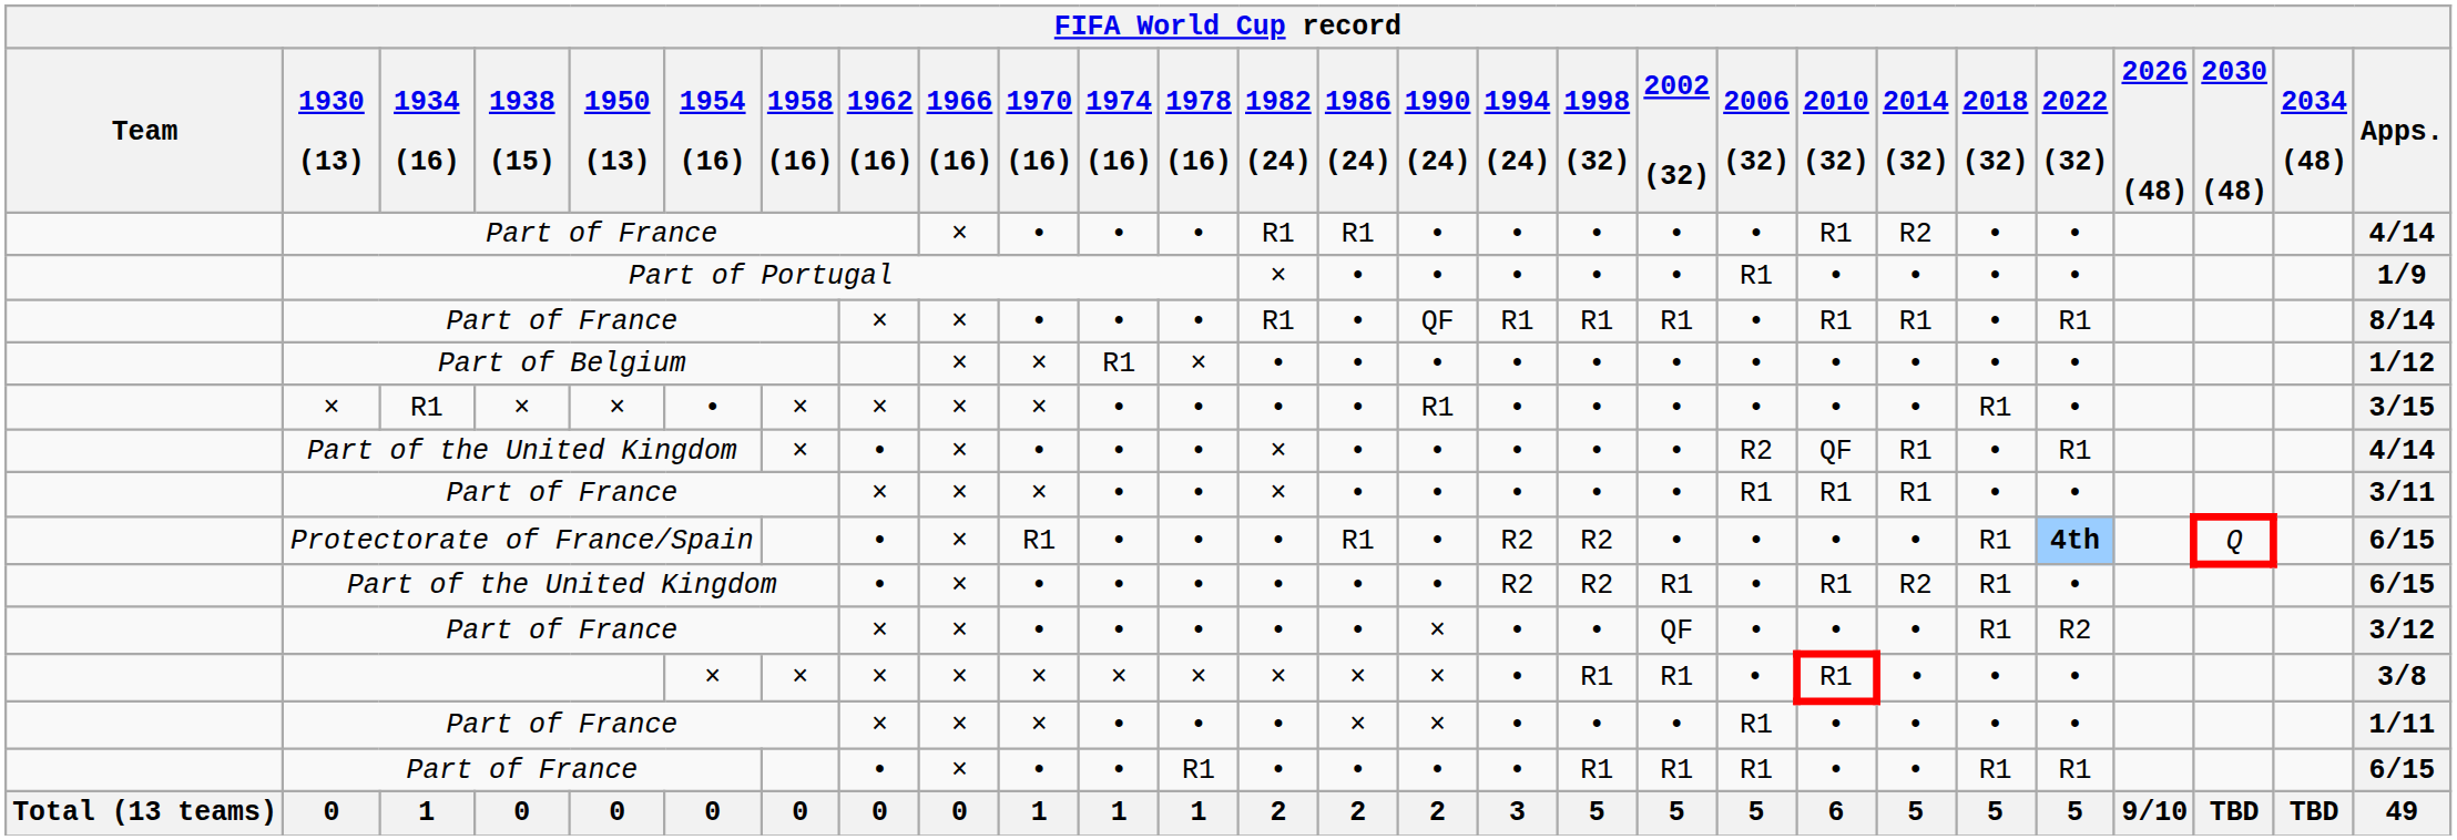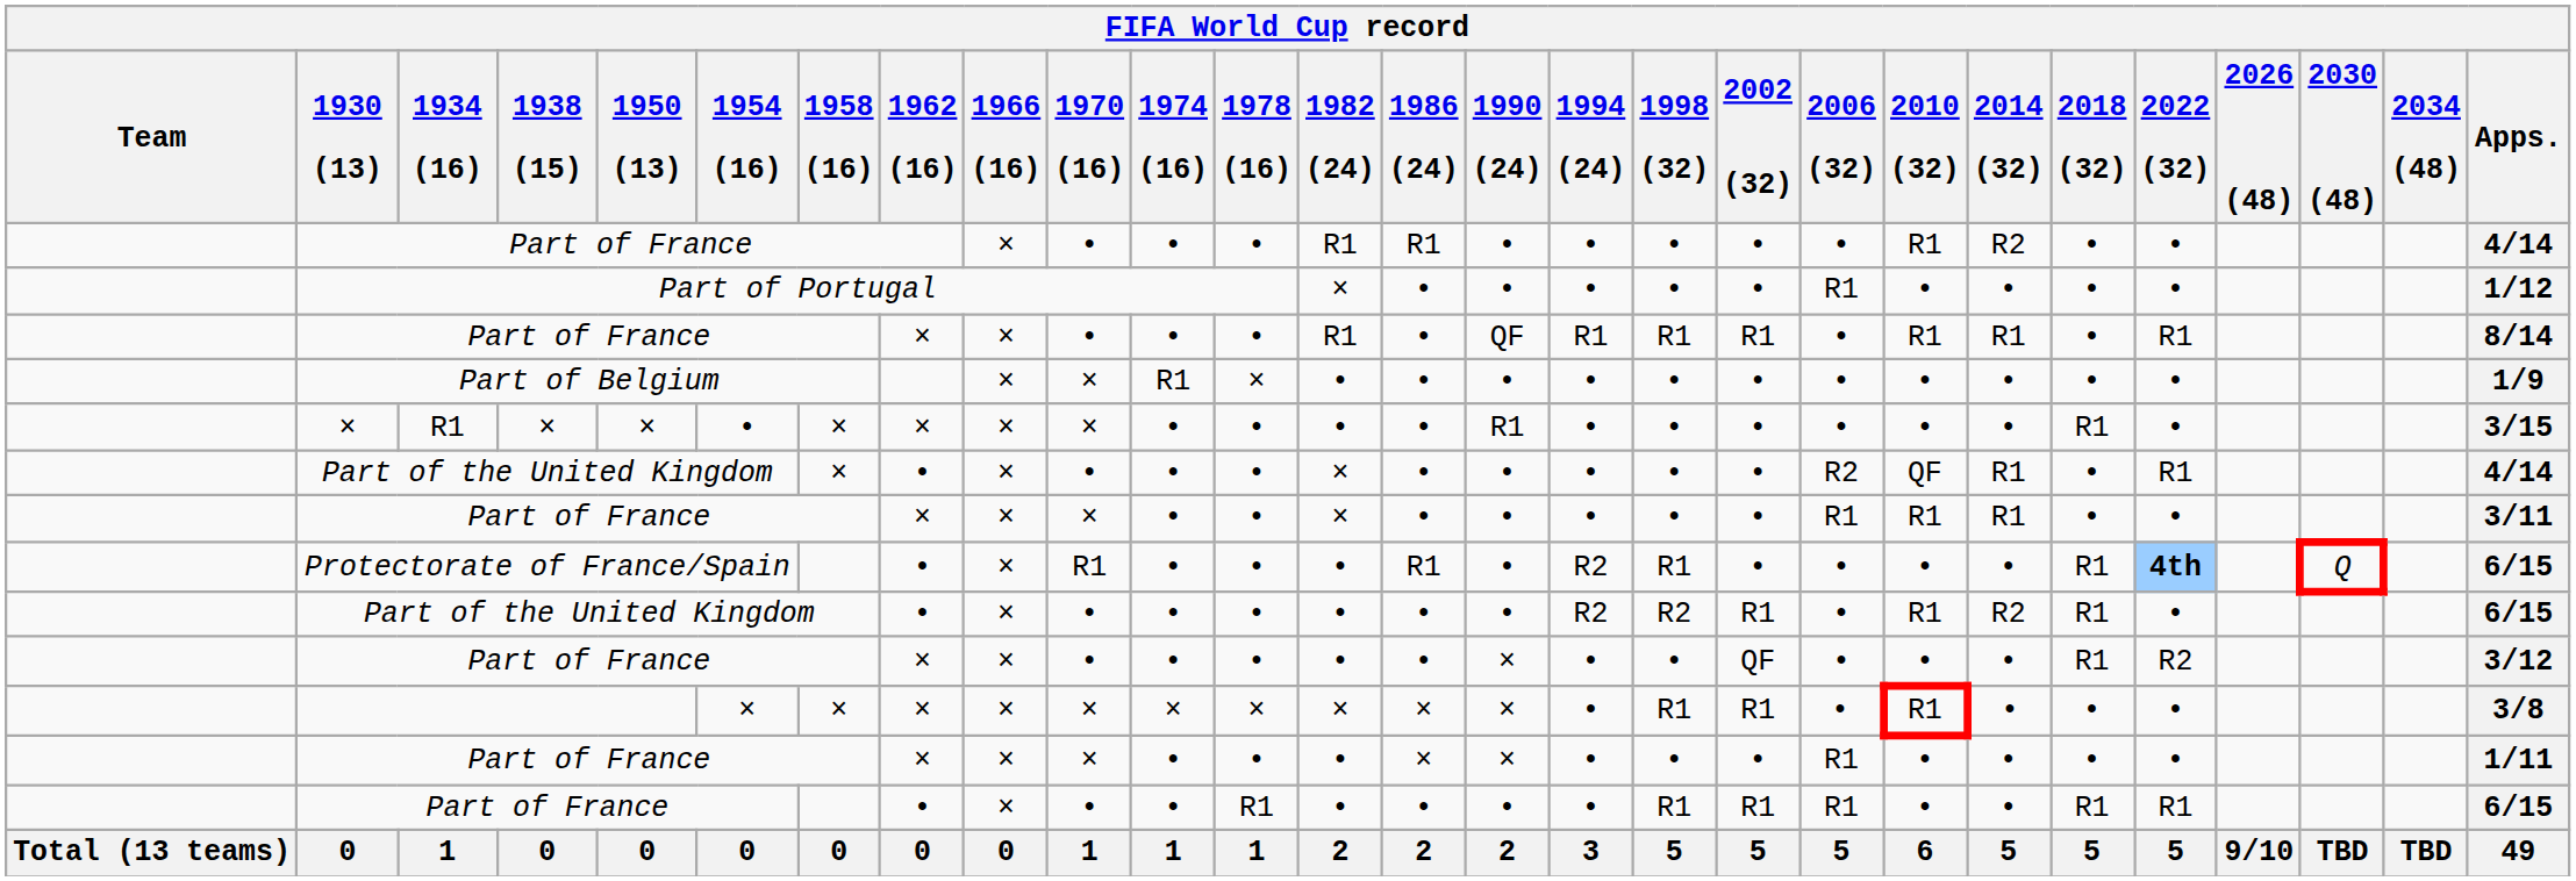 <table class="wikitable" style="text-align:center; font-size:85%">
 <tr>
 <th colspan=27><a href='#'>FIFA World Cup</a> record</th>
 </tr>
 <tr>
 <th>Team</th>
 <th><a href='#'>1930</a><br><br>(13)</th>
 <th><a href='#'>1934</a><br><br>(16)</th>
 <th><a href='#'>1938</a><br><br>(15)</th>
 <th><a href='#'>1950</a><br><br>(13)</th>
 <th><a href='#'>1954</a><br><br>(16)</th>
 <th><a href='#'>1958</a><br><br>(16)</th>
 <th><a href='#'>1962</a><br><br>(16)</th>
 <th><a href='#'>1966</a><br><br>(16)</th>
 <th><a href='#'>1970</a><br><br>(16)</th>
 <th><a href='#'>1974</a><br><br>(16)</th>
 <th><a href='#'>1978</a><br><br>(16)</th>
 <th><a href='#'>1982</a><br><br>(24)</th>
 <th><a href='#'>1986</a><br><br>(24)</th>
 <th><a href='#'>1990</a><br><br>(24)</th>
 <th><a href='#'>1994</a><br><br>(24)</th>
 <th><a href='#'>1998</a><br><br>(32)</th>
 <th><a href='#'>2002</a><br><br><br>(32)</th>
 <th><a href='#'>2006</a><br><br>(32)</th>
 <th><a href='#'>2010</a><br><br>(32)</th>
 <th><a href='#'>2014</a><br><br>(32)</th>
 <th><a href='#'>2018</a><br><br>(32)</th>
 <th><a href='#'>2022</a><br><br>(32)</th>
 <th><a href='#'>2026</a><br><br><br><br>(48)</th>
 <th><a href='#'>2030</a><br><br><br><br>(48)</th>
 <th><a href='#'>2034</a><br><br>(48)</th>
 <th>Apps.</th>
 </tr>
 <tr>
 <td id="ALG" style="text-align:left;"></td>
 <td colspan=7><em>Part of France</em></td>
 <td>×</td>
 <td>•</td>
 <td>•</td>
 <td>•</td>
 <td>R1<br></td>
 <td>R1<br></td>
 <td>•</td>
 <td>•</td>
 <td>•</td>
 <td>•</td>
 <td>•</td>
 <td>R1<br></td>
 <td>R2<br></td>
 <td>•</td>
 <td>•</td>
 <td></td>
 <td></td>
 <td></td>
 <th>4/14</th>
 </tr>
 <tr>
 <td id="ANG" style="text-align:left;"></td>
 <td colspan=11><em>Part of Portugal</em></td>
 <td>×</td>
 <td>•</td>
 <td>•</td>
 <td>•</td>
 <td>•</td>
 <td>•</td>
 <td>R1<br></td>
 <td>•</td>
 <td>•</td>
 <td>•</td>
 <td>•</td>
 <td></td>
 <td></td>
 <td></td>
-<th>1/9</th>
+<th>1/12</th>
 </tr>
 <tr>
 <td id="CMR" style="text-align:left;"></td>
 <td colspan=6><em>Part of France</em></td>
 <td>×</td>
 <td>×</td>
 <td>•</td>
 <td>•</td>
 <td>•</td>
 <td>R1<br></td>
 <td>•</td>
 <td>QF<br></td>
 <td>R1<br></td>
 <td>R1<br></td>
 <td>R1<br></td>
 <td>•</td>
 <td>R1<br></td>
 <td>R1<br></td>
 <td>•</td>
 <td>R1<br></td>
 <td></td>
 <td></td>
 <td></td>
 <th>8/14</th>
 </tr>
 <tr>
 <td id="COD" style="text-align:left;"></td>
 <td colspan=6><em>Part of Belgium</em></td>
 <td></td>
 <td>×</td>
 <td>×</td>
 <td>R1<br></td>
 <td>×</td>
 <td>•</td>
 <td>•</td>
 <td>•</td>
 <td>•</td>
 <td>•</td>
 <td>•</td>
 <td>•</td>
 <td>•</td>
 <td>•</td>
 <td>•</td>
 <td>•</td>
 <td></td>
 <td></td>
 <td></td>
-<th>1/12</th>
+<th>1/9</th>
 </tr>
 <tr>
 <td id="EGY" style="text-align:left;"></td>
 <td>×</td>
 <td>R1<br></td>
 <td>×</td>
 <td>×</td>
 <td>•</td>
 <td>×</td>
 <td>×</td>
 <td>×</td>
 <td>×</td>
 <td>•</td>
 <td>•</td>
 <td>•</td>
 <td>•</td>
 <td>R1<br></td>
 <td>•</td>
 <td>•</td>
 <td>•</td>
 <td>•</td>
 <td>•</td>
 <td>•</td>
 <td>R1<br></td>
 <td>•</td>
 <td></td>
 <td></td>
 <td></td>
 <th>3/15</th>
 </tr>
 <tr>
 <td id="GHA" style="text-align:left;"></td>
 <td colspan=5><em>Part of the United Kingdom</em></td>
 <td>×</td>
 <td>•</td>
 <td>×</td>
 <td>•</td>
 <td>•</td>
 <td>•</td>
 <td>×</td>
 <td>•</td>
 <td>•</td>
 <td>•</td>
 <td>•</td>
 <td>•</td>
 <td>R2<br></td>
 <td>QF<br></td>
 <td>R1<br></td>
 <td>•</td>
 <td>R1<br></td>
 <td></td>
 <td></td>
 <td></td>
 <th>4/14</th>
 </tr>
 <tr>
 <td id="CIV" style="text-align:left;"></td>
 <td colspan=6><em>Part of France</em></td>
 <td>×</td>
 <td>×</td>
 <td>×</td>
 <td>•</td>
 <td>•</td>
 <td>×</td>
 <td>•</td>
 <td>•</td>
 <td>•</td>
 <td>•</td>
 <td>•</td>
 <td>R1<br></td>
 <td>R1<br></td>
 <td>R1<br></td>
 <td>•</td>
 <td>•</td>
 <td></td>
 <td></td>
 <td></td>
 <th>3/11</th>
 </tr>
 <tr>
 <td id="MAR" style="text-align:left;"></td>
 <td colspan=5><em>Protectorate of France/Spain</em></td>
 <td></td>
 <td>•</td>
 <td>×</td>
 <td>R1<br></td>
 <td>•</td>
 <td>•</td>
 <td>•</td>
 <td>R1<br></td>
 <td>•</td>
 <td>R2<br></td>
-<td>R2<br></td>
+<td>R1<br></td>
 <td>•</td>
 <td>•</td>
 <td>•</td>
 <td>•</td>
 <td>R1<br></td>
 <td bgcolor=#9acdff><strong>4th</strong></td>
 <td></td>
 <td style="border: 3px solid red"><em>Q</em></td>
 <td></td>
 <th>6/15</th>
 </tr>
 <tr>
 <td id="NGA" style="text-align:left;"></td>
 <td colspan=6><em>Part of the United Kingdom</em></td>
 <td>•</td>
 <td>×</td>
 <td>•</td>
 <td>•</td>
 <td>•</td>
 <td>•</td>
 <td>•</td>
 <td>•</td>
 <td>R2<br></td>
 <td>R2<br></td>
 <td>R1<br></td>
 <td>•</td>
 <td>R1<br></td>
 <td>R2<br></td>
 <td>R1<br></td>
 <td>•</td>
 <td></td>
 <td></td>
 <td></td>
 <th>6/15</th>
 </tr>
 <tr>
 <td id="SEN" style="text-align:left;"></td>
 <td colspan=6><em>Part of France</em></td>
 <td>×</td>
 <td>×</td>
 <td>•</td>
 <td>•</td>
 <td>•</td>
 <td>•</td>
 <td>•</td>
 <td>×</td>
 <td>•</td>
 <td>•</td>
 <td>QF<br></td>
 <td>•</td>
 <td>•</td>
 <td>•</td>
 <td>R1<br></td>
 <td>R2<br></td>
 <td></td>
 <td></td>
 <td></td>
 <th>3/12</th>
 </tr>
 <tr>
 <td id="RSA" style="text-align:left;"></td>
 <td colspan=4></td>
 <td>×</td>
 <td>×</td>
 <td>×</td>
 <td>×</td>
 <td>×</td>
 <td>×</td>
 <td>×</td>
 <td>×</td>
 <td>×</td>
 <td>×</td>
 <td>•</td>
 <td>R1<br></td>
 <td>R1<br></td>
 <td>•</td>
 <td style="border: 3px solid red">R1<br></td>
 <td>•</td>
 <td>•</td>
 <td>•</td>
 <td></td>
 <td></td>
 <td></td>
 <th>3/8</th>
 </tr>
 <tr>
 <td id="TOG" style="text-align:left;"></td>
 <td colspan=6><em>Part of France</em></td>
 <td>×</td>
 <td>×</td>
 <td>×</td>
 <td>•</td>
 <td>•</td>
 <td>•</td>
 <td>×</td>
 <td>×</td>
 <td>•</td>
 <td>•</td>
 <td>•</td>
 <td>R1<br></td>
 <td>•</td>
 <td>•</td>
 <td>•</td>
 <td>•</td>
 <td></td>
 <td></td>
 <td></td>
 <th>1/11</th>
 </tr>
 <tr>
 <td id="TUN" style="text-align:left;"></td>
 <td colspan=5><em>Part of France</em></td>
 <td></td>
 <td>•</td>
 <td>×</td>
 <td>•</td>
 <td>•</td>
 <td>R1<br></td>
 <td>•</td>
 <td>•</td>
 <td>•</td>
 <td>•</td>
 <td>R1<br></td>
 <td>R1<br></td>
 <td>R1<br></td>
 <td>•</td>
 <td>•</td>
 <td>R1<br></td>
 <td>R1<br></td>
 <td></td>
 <td></td>
 <td></td>
 <th>6/15</th>
 </tr>
 <tr>
 <th align=left>Total (13 teams)</th>
 <th>0</th>
 <th>1</th>
 <th>0</th>
 <th>0</th>
 <th>0</th>
 <th>0</th>
 <th>0</th>
 <th>0</th>
 <th>1</th>
 <th>1</th>
 <th>1</th>
 <th>2</th>
 <th>2</th>
 <th>2</th>
 <th>3</th>
 <th>5</th>
 <th>5</th>
 <th>5</th>
 <th>6</th>
 <th>5</th>
 <th>5</th>
 <th>5</th>
 <th>9/10</th>
 <th>TBD</th>
 <th>TBD</th>
 <th>49</th>
 </tr>
 </table>
